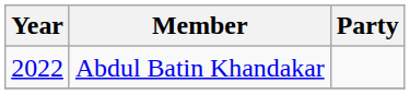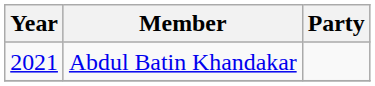 <table class="wikitable sortable">
 <tr>
 <th>Year</th>
 <th>Member</th>
 <th colspan=2>Party</th>
 </tr>
 <tr>
-<td><a href='#'>2022</a></td>
+<td><a href='#'>2021</a></td>
 <td><a href='#'>Abdul Batin Khandakar</a></td>
 <td></td>
 </tr>
 <tr>
 </tr>
 </table>
